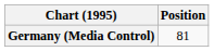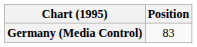 <table class="wikitable plainrowheaders" style="text-align:center">
 <tr>
 <th scope="col">Chart (1995)</th>
 <th scope="col">Position</th>
 </tr>
 <tr>
 <th scope="row">Germany (Media Control)</th>
-<td>81</td>
+<td>83</td>
 </tr>
 </table>
